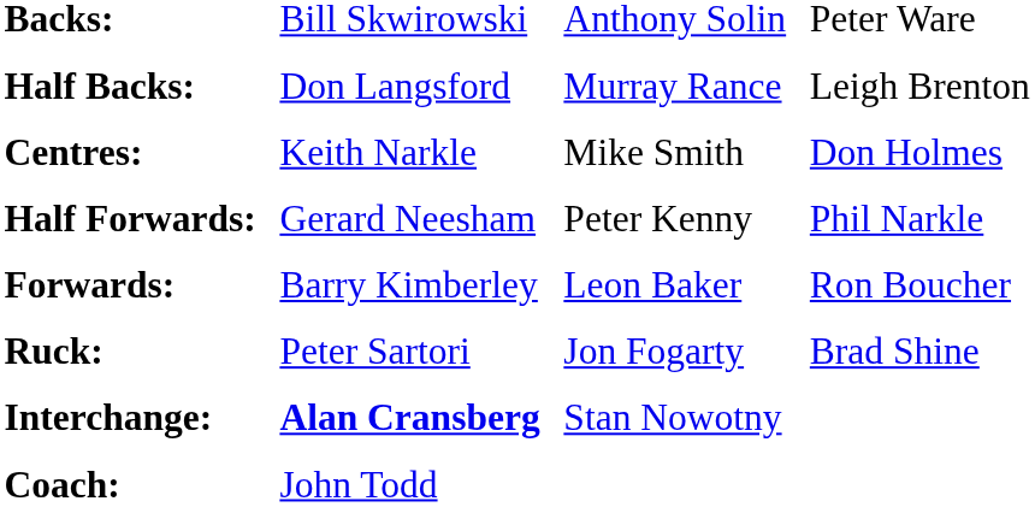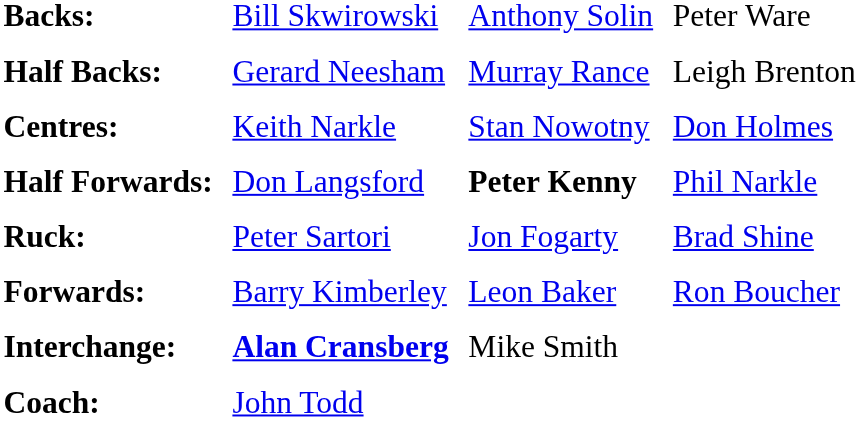 <table border="0" cellpadding="4" cellspacing="2" align="center">
 <tr>
 <td><strong>Backs:</strong></td>
 <td><a href='#'>Bill Skwirowski</a></td>
 <td><a href='#'>Anthony Solin</a></td>
 <td>Peter Ware</td>
 </tr>
 <tr>
 <td><strong>Half Backs:</strong></td>
-<td><a href='#'>Don Langsford</a></td>
+<td><a href='#'>Gerard Neesham</a></td>
 <td><a href='#'>Murray Rance</a></td>
 <td>Leigh Brenton</td>
 </tr>
 <tr>
 <td><strong>Centres:</strong></td>
 <td><a href='#'>Keith Narkle</a></td>
-<td>Mike Smith</td>
+<td><a href='#'>Stan Nowotny</a></td>
 <td><a href='#'>Don Holmes</a></td>
 </tr>
 <tr>
 <td><strong>Half Forwards:</strong></td>
-<td><a href='#'>Gerard Neesham</a></td>
-<td>Peter Kenny</td>
+<td><a href='#'>Don Langsford</a></td>
+<td><strong>Peter Kenny</strong></td>
 <td><a href='#'>Phil Narkle</a></td>
+</tr>
+<tr>
+<td><strong>Ruck:</strong></td>
+<td><a href='#'>Peter Sartori</a></td>
+<td><a href='#'>Jon Fogarty</a></td>
+<td><a href='#'>Brad Shine</a></td>
 </tr>
 <tr>
 <td><strong>Forwards:</strong></td>
 <td><a href='#'>Barry Kimberley</a></td>
 <td><a href='#'>Leon Baker</a></td>
 <td><a href='#'>Ron Boucher</a></td>
 </tr>
 <tr>
-<td><strong>Ruck:</strong></td>
-<td><a href='#'>Peter Sartori</a></td>
-<td><a href='#'>Jon Fogarty</a></td>
-<td><a href='#'>Brad Shine</a></td>
-</tr>
-<tr>
 <td><strong>Interchange:</strong></td>
 <td><strong><a href='#'>Alan Cransberg</a></strong></td>
-<td><a href='#'>Stan Nowotny</a></td>
+<td>Mike Smith</td>
 <td></td>
 </tr>
 <tr>
 <td><strong>Coach:</strong></td>
 <td><a href='#'>John Todd</a></td>
 </tr>
 </table>
